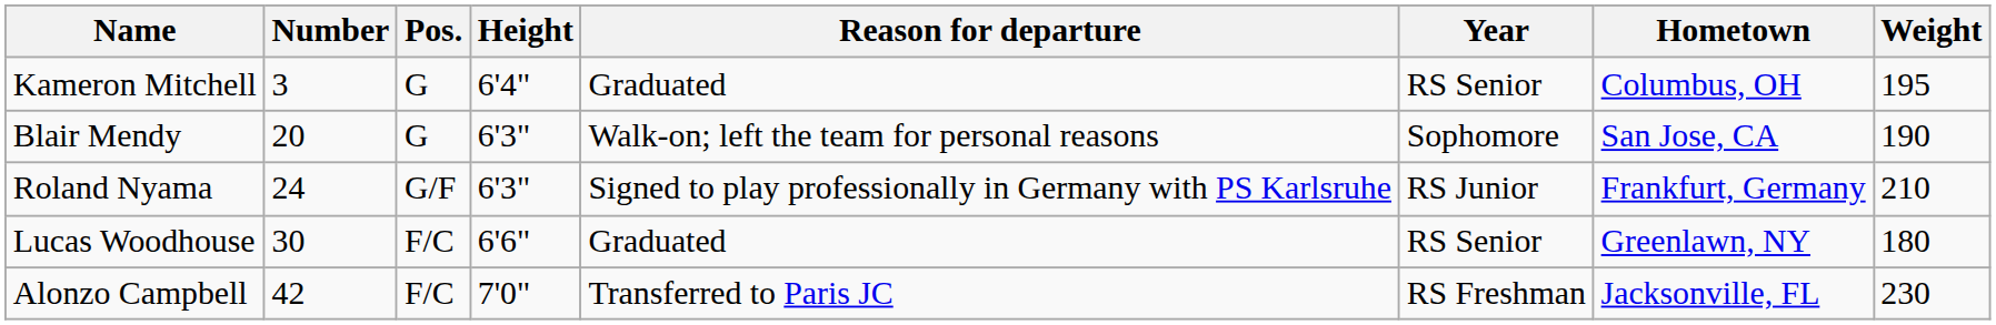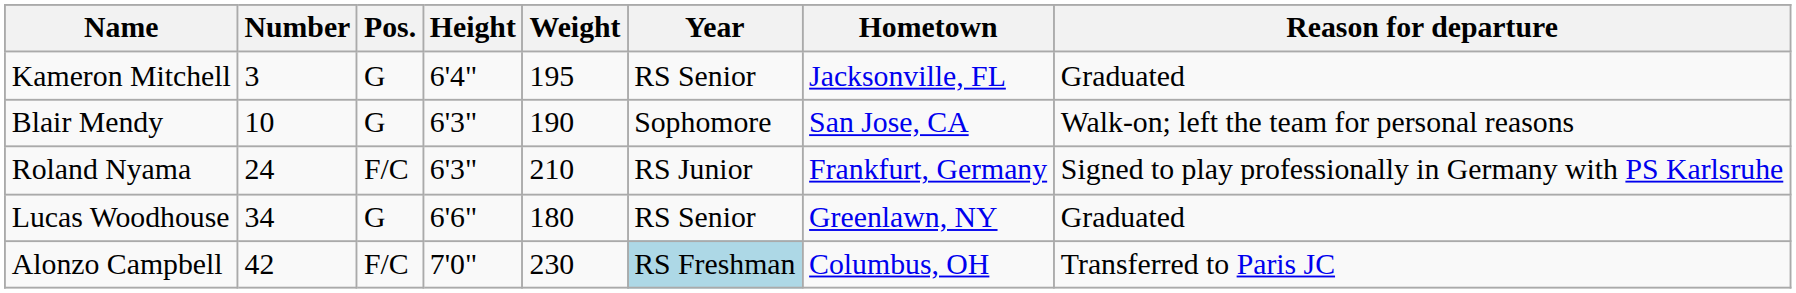 <table class="wikitable sortable" border="1">
 <tr>
 <th>Name</th>
 <th>Number</th>
 <th>Pos.</th>
 <th>Height</th>
-<th class="unsortable">Reason for departure</th>
+<th>Weight</th>
 <th>Year</th>
 <th>Hometown</th>
-<th>Weight</th>
+<th class="unsortable">Reason for departure</th>
 </tr>
 <tr>
 <td>Kameron Mitchell</td>
 <td>3</td>
 <td>G</td>
 <td>6'4"</td>
+<td>195</td>
+<td>RS Senior</td>
+<td><a href='#'>Jacksonville, FL</a></td>
 <td>Graduated</td>
-<td>RS Senior</td>
-<td><a href='#'>Columbus, OH</a></td>
-<td>195</td>
 </tr>
 <tr>
 <td>Blair Mendy</td>
-<td>20</td>
+<td>10</td>
 <td>G</td>
 <td>6'3"</td>
-<td>Walk-on; left the team for personal reasons</td>
+<td>190</td>
 <td>Sophomore</td>
 <td><a href='#'>San Jose, CA</a></td>
-<td>190</td>
+<td>Walk-on; left the team for personal reasons</td>
 </tr>
 <tr>
 <td>Roland Nyama</td>
 <td>24</td>
-<td>G/F</td>
+<td>F/C</td>
 <td>6'3"</td>
-<td>Signed to play professionally in Germany with <a href='#'>PS Karlsruhe</a></td>
+<td>210</td>
 <td>RS Junior</td>
 <td><a href='#'>Frankfurt, Germany</a></td>
-<td>210</td>
+<td>Signed to play professionally in Germany with <a href='#'>PS Karlsruhe</a></td>
 </tr>
 <tr>
 <td>Lucas Woodhouse</td>
-<td>30</td>
-<td>F/C</td>
+<td>34</td>
+<td>G</td>
 <td>6'6"</td>
-<td>Graduated</td>
+<td>180</td>
 <td>RS Senior</td>
 <td><a href='#'>Greenlawn, NY</a></td>
-<td>180</td>
+<td>Graduated</td>
 </tr>
 <tr>
 <td>Alonzo Campbell</td>
 <td>42</td>
 <td>F/C</td>
 <td>7'0"</td>
+<td>230</td>
+<td style="background: lightblue;">RS Freshman</td>
+<td><a href='#'>Columbus, OH</a></td>
 <td>Transferred to <a href='#'>Paris JC</a></td>
-<td>RS Freshman</td>
-<td><a href='#'>Jacksonville, FL</a></td>
-<td>230</td>
 </tr>
 </table>
